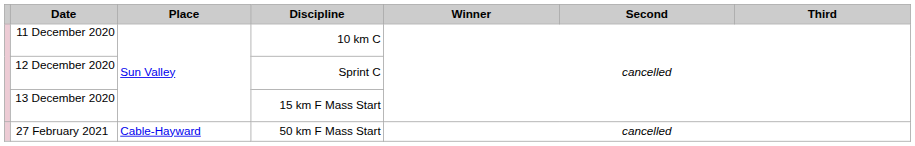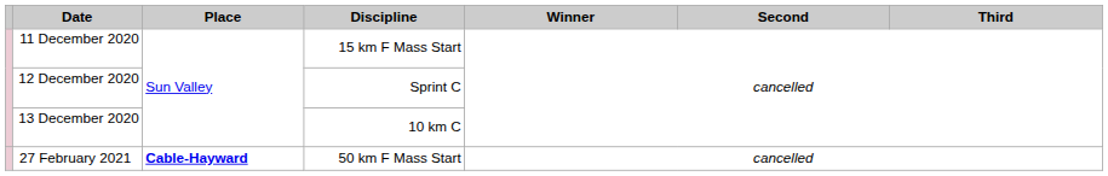 <table class="wikitable plainrowheaders" style="background:#fff; font-size:86%; line-height:16px; border:grey solid 1px; border-collapse:collapse;">
 <tr style="background:#ccc; text-align:center;">
 <th scope="col" style="background:#ccc; width=30 px;"></th>
 <th scope="col" style="background:#ccc; width:120px;">Date</th>
 <th scope="col" style="background:#ccc; width:150px;">Place</th>
 <th scope="col" style="background:#ccc; width:150px;">Discipline</th>
 <th scope="col" style="background:#ccc; width:200px;">Winner</th>
 <th scope="col" style="background:#ccc; width:200px;">Second</th>
 <th scope="col" style="background:#ccc; width:200px;">Third</th>
 </tr>
 <tr>
 <td rowspan=3 bgcolor="EDCCD5"></td>
 <td align=right>11 December 2020  </td>
 <td rowspan=3> <a href='#'>Sun Valley</a></td>
-<td align=right>10 km C</td>
+<td align=right>15 km F Mass Start</td>
 <td rowspan=3 colspan=3 align=center><em>cancelled</em></td>
 </tr>
 <tr>
 <td align=right>12 December 2020  </td>
 <td align=right>Sprint C</td>
 </tr>
 <tr>
 <td align=right>13 December 2020  </td>
-<td align=right>15 km F Mass Start</td>
+<td align=right>10 km C</td>
 </tr>
 <tr>
 <td bgcolor="EDCCD5"></td>
 <td align=right>27 February 2021  </td>
-<td> <a href='#'>Cable-Hayward</a></td>
+<td><strong> <a href='#'>Cable-Hayward</a></strong></td>
 <td align=right>50 km F Mass Start</td>
 <td colspan=3 align=center><em>cancelled</em></td>
 </tr>
 </table>
